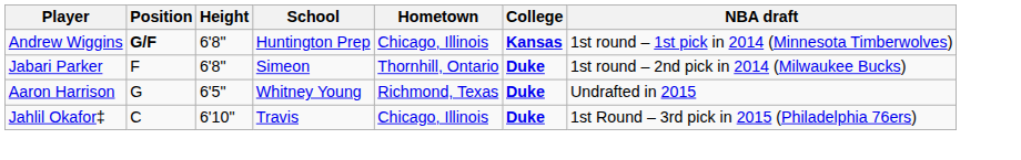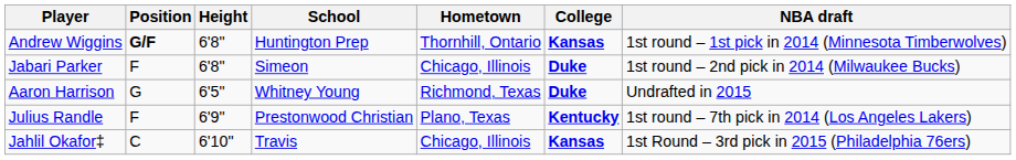 <table class="wikitable">
 <tr>
 <th>Player</th>
 <th>Position</th>
 <th>Height</th>
 <th>School</th>
 <th>Hometown</th>
 <th>College</th>
 <th>NBA draft</th>
 </tr>
 <tr>
 <td><a href='#'>Andrew Wiggins</a></td>
 <td><strong>G/F</strong></td>
 <td>6'8"</td>
 <td><a href='#'>Huntington Prep</a></td>
-<td><a href='#'>Chicago, Illinois</a></td>
+<td><a href='#'>Thornhill, Ontario</a></td>
 <td><strong><a href='#'>Kansas</a></strong></td>
 <td>1st round – <a href='#'>1st pick</a> in <a href='#'>2014</a> (<a href='#'>Minnesota Timberwolves</a>)</td>
 </tr>
 <tr>
 <td><a href='#'>Jabari Parker</a></td>
 <td>F</td>
 <td>6'8"</td>
 <td><a href='#'>Simeon</a></td>
-<td><a href='#'>Thornhill, Ontario</a></td>
+<td><a href='#'>Chicago, Illinois</a></td>
 <td><strong><a href='#'>Duke</a></strong></td>
 <td>1st round – 2nd pick in <a href='#'>2014</a> (<a href='#'>Milwaukee Bucks</a>)</td>
 </tr>
 <tr>
 <td><a href='#'>Aaron Harrison</a></td>
 <td>G</td>
 <td>6'5"</td>
 <td><a href='#'>Whitney Young</a></td>
 <td><a href='#'>Richmond, Texas</a></td>
 <td><strong><a href='#'>Duke</a></strong></td>
 <td>Undrafted in <a href='#'>2015</a></td>
 </tr>
 <tr>
+<td><a href='#'>Julius Randle</a></td>
+<td>F</td>
+<td>6'9"</td>
+<td><a href='#'>Prestonwood Christian</a></td>
+<td><a href='#'>Plano, Texas</a></td>
+<td><strong><a href='#'>Kentucky</a></strong></td>
+<td>1st round – 7th pick in <a href='#'>2014</a> (<a href='#'>Los Angeles Lakers</a>)</td>
+</tr>
+<tr>
 <td><a href='#'>Jahlil Okafor</a>‡</td>
 <td>C</td>
 <td>6'10"</td>
 <td><a href='#'>Travis</a></td>
 <td><a href='#'>Chicago, Illinois</a></td>
-<td><strong><a href='#'>Duke</a></strong></td>
+<td><strong><a href='#'>Kansas</a></strong></td>
 <td>1st Round – 3rd pick in <a href='#'>2015</a> (<a href='#'>Philadelphia 76ers</a>)</td>
 </tr>
 </table>
